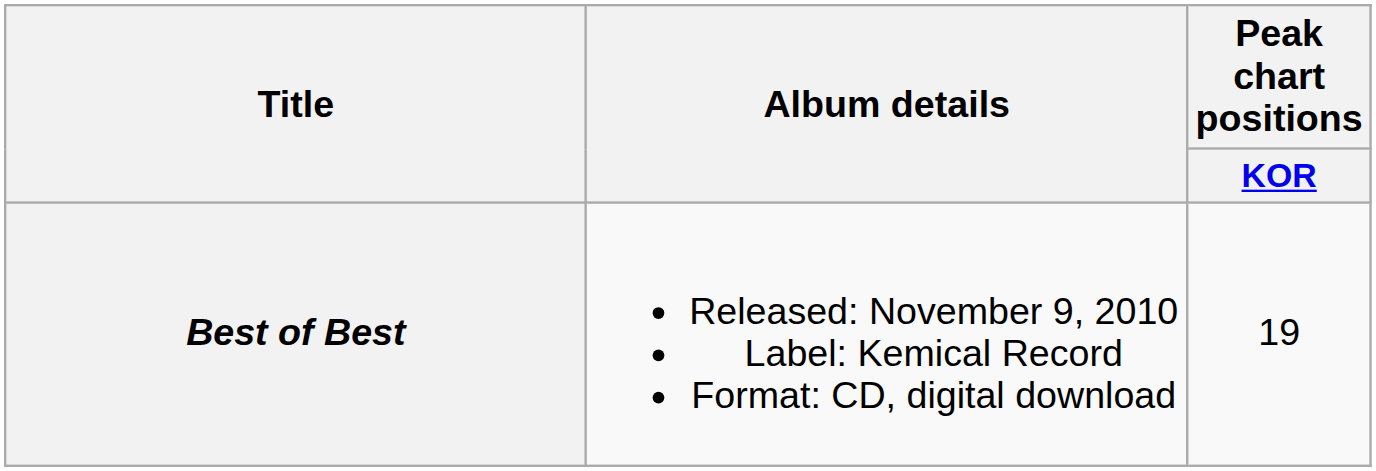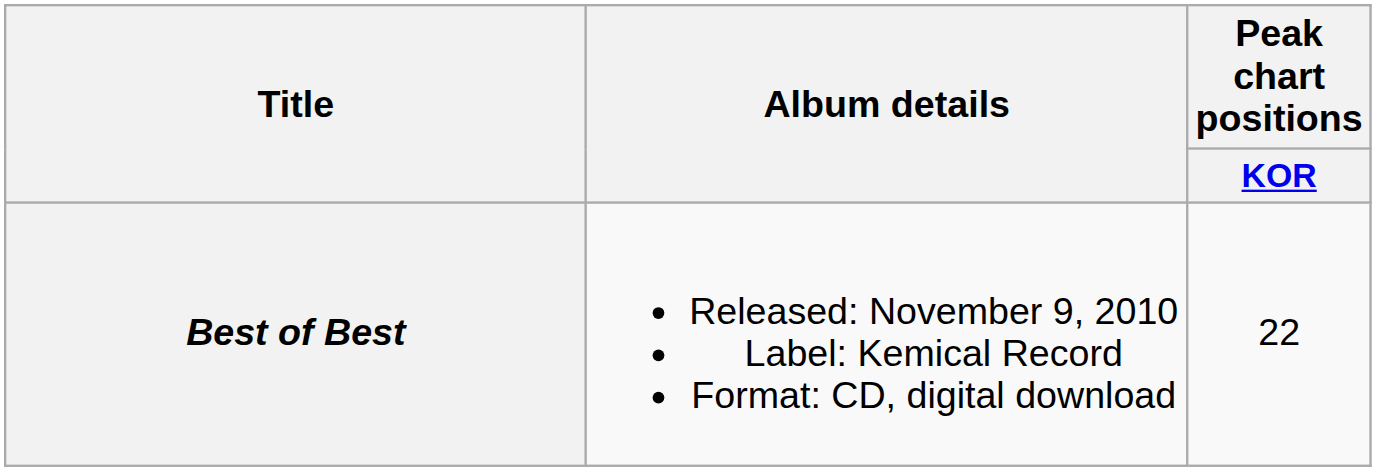 <table class="wikitable plainrowheaders" style="text-align:center;">
 <tr>
 <th rowspan="2" scope="col" style="width:15em;">Title</th>
 <th rowspan="2" scope="col">Album details</th>
 <th scope="col">Peak chart positions</th>
 </tr>
 <tr>
 <th scope="col" style="width:2.5em;font-size:90%;"><a href='#'>KOR</a><br></th>
 </tr>
 <tr>
 <th scope="row"><em>Best of Best</em></th>
 <td><br><ul><li>Released: November 9, 2010</li><li>Label: Kemical Record</li><li>Format: CD, digital download</li></ul></td>
-<td>19</td>
+<td>22</td>
 </tr>
 </table>
